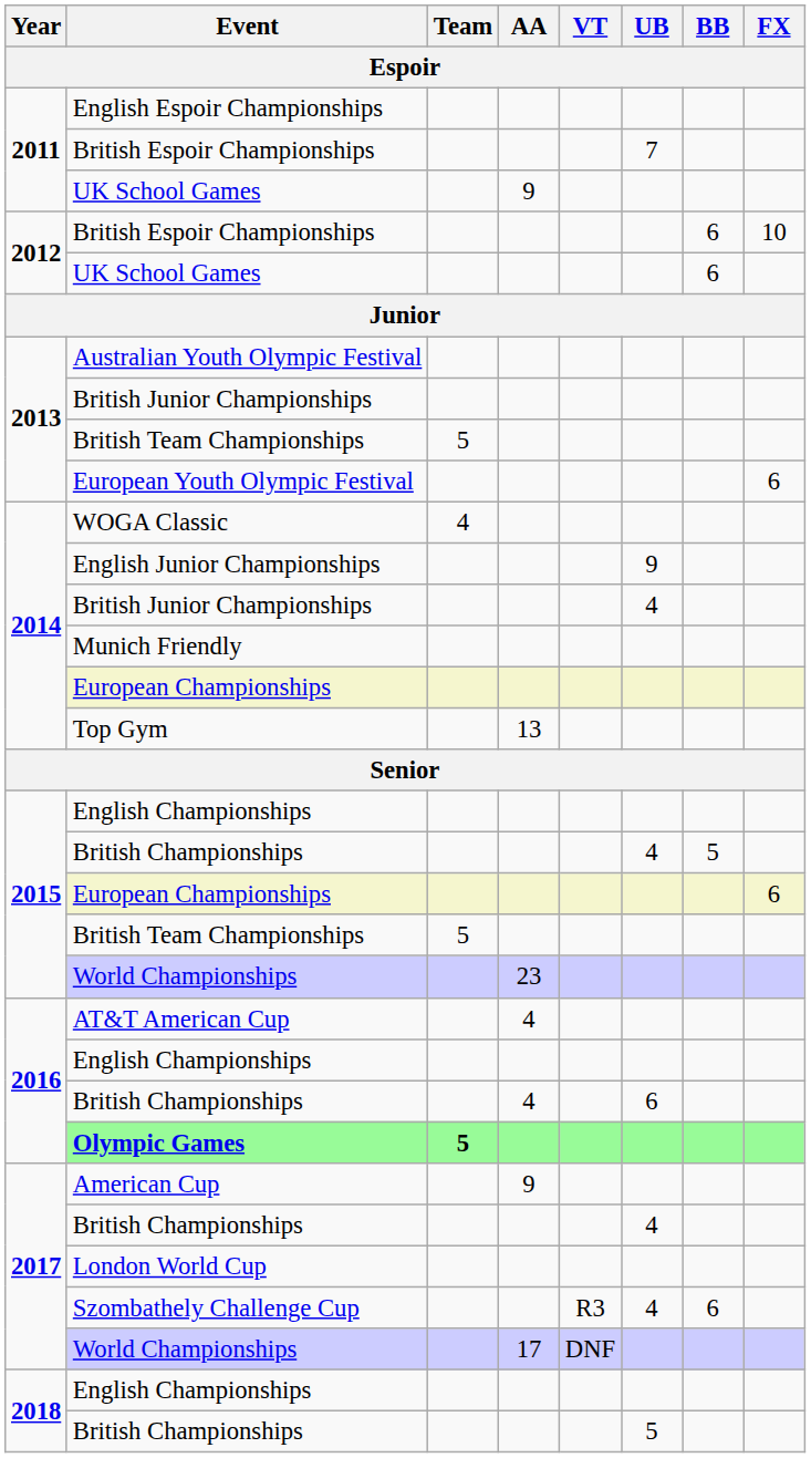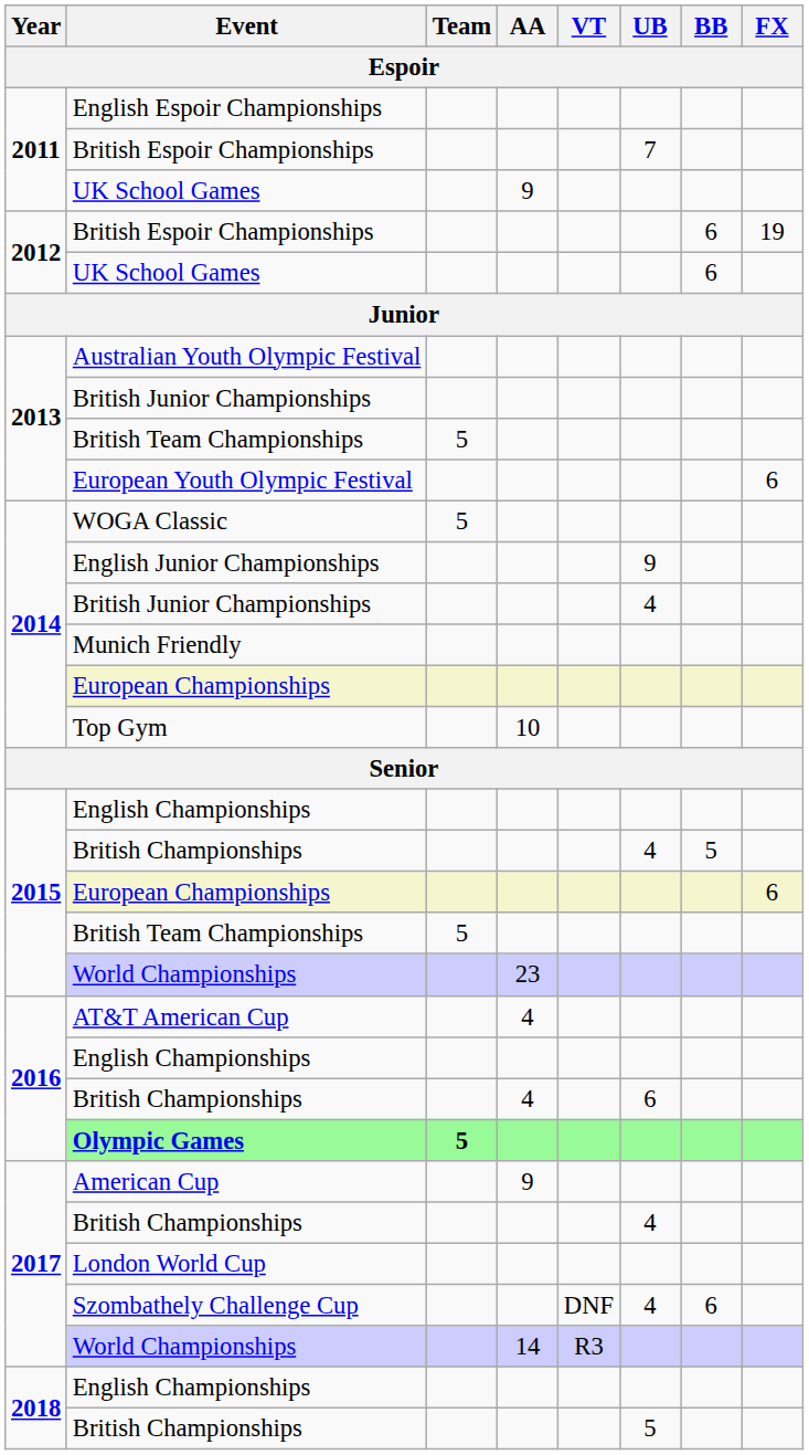 <table class="wikitable" style="text-align:center; font-size:95%;">
 <tr>
 <th align=center>Year</th>
 <th align=center>Event</th>
 <th style="width:30px;">Team</th>
 <th style="width:30px;">AA</th>
 <th style="width:30px;"><a href='#'>VT</a></th>
 <th style="width:30px;"><a href='#'>UB</a></th>
 <th style="width:30px;"><a href='#'>BB</a></th>
 <th style="width:30px;"><a href='#'>FX</a></th>
 </tr>
 <tr>
 <th colspan="8">Espoir</th>
 </tr>
 <tr>
 <td rowspan="3"><strong>2011</strong></td>
 <td align=left>English Espoir Championships</td>
 <td></td>
 <td></td>
 <td></td>
 <td></td>
 <td></td>
 <td></td>
 </tr>
 <tr>
 <td align=left>British Espoir Championships</td>
 <td></td>
 <td></td>
 <td></td>
 <td>7</td>
 <td></td>
 <td></td>
 </tr>
 <tr>
 <td align=left><a href='#'>UK School Games</a></td>
 <td></td>
 <td>9</td>
 <td></td>
 <td></td>
 <td></td>
 <td></td>
 </tr>
 <tr>
 <td rowspan="2"><strong>2012</strong></td>
 <td align=left>British Espoir Championships</td>
 <td></td>
 <td></td>
 <td></td>
 <td></td>
 <td>6</td>
-<td>10</td>
+<td>19</td>
 </tr>
 <tr>
 <td align=left><a href='#'>UK School Games</a></td>
 <td></td>
 <td></td>
 <td></td>
 <td></td>
 <td>6</td>
 <td></td>
 </tr>
 <tr>
 <th colspan="8">Junior</th>
 </tr>
 <tr>
 <td rowspan="4"><strong>2013</strong></td>
 <td align=left><a href='#'>Australian Youth Olympic Festival</a></td>
 <td></td>
 <td></td>
 <td></td>
 <td></td>
 <td></td>
 <td></td>
 </tr>
 <tr>
 <td align=left>British Junior Championships</td>
 <td></td>
 <td></td>
 <td></td>
 <td></td>
 <td></td>
 <td></td>
 </tr>
 <tr>
 <td align=left>British Team Championships</td>
 <td>5</td>
 <td></td>
 <td></td>
 <td></td>
 <td></td>
 <td></td>
 </tr>
 <tr>
 <td align=left><a href='#'>European Youth Olympic Festival</a></td>
 <td></td>
 <td></td>
 <td></td>
 <td></td>
 <td></td>
 <td>6</td>
 </tr>
 <tr>
 <td rowspan="6"><strong><a href='#'>2014</a></strong></td>
 <td align=left>WOGA Classic</td>
-<td>4</td>
+<td>5</td>
 <td></td>
 <td></td>
 <td></td>
 <td></td>
 <td></td>
 </tr>
 <tr>
 <td align=left>English Junior Championships</td>
 <td></td>
 <td></td>
 <td></td>
 <td>9</td>
 <td></td>
 <td></td>
 </tr>
 <tr>
 <td align=left>British Junior Championships</td>
 <td></td>
 <td></td>
 <td></td>
 <td>4</td>
 <td></td>
 <td></td>
 </tr>
 <tr>
 <td align=left>Munich Friendly</td>
 <td></td>
 <td></td>
 <td></td>
 <td></td>
 <td></td>
 <td></td>
 </tr>
 <tr bgcolor=#F5F6CE>
 <td align=left><a href='#'>European Championships</a></td>
 <td></td>
 <td></td>
 <td></td>
 <td></td>
 <td></td>
 <td></td>
 </tr>
 <tr>
 <td align=left>Top Gym</td>
 <td></td>
-<td>13</td>
+<td>10</td>
 <td></td>
 <td></td>
 <td></td>
 <td></td>
 </tr>
 <tr>
 <th colspan="8">Senior</th>
 </tr>
 <tr>
 <td rowspan="5"><strong><a href='#'>2015</a></strong></td>
 <td align= left>English Championships</td>
 <td></td>
 <td></td>
 <td></td>
 <td></td>
 <td></td>
 <td></td>
 </tr>
 <tr>
 <td align=left>British Championships</td>
 <td></td>
 <td></td>
 <td></td>
 <td>4</td>
 <td>5</td>
 <td></td>
 </tr>
 <tr bgcolor=#F5F6CE>
 <td align=left><a href='#'>European Championships</a></td>
 <td></td>
 <td></td>
 <td></td>
 <td></td>
 <td></td>
 <td>6</td>
 </tr>
 <tr>
 <td align=left>British Team Championships</td>
 <td>5</td>
 <td></td>
 <td></td>
 <td></td>
 <td></td>
 <td></td>
 </tr>
 <tr style="background:#ccf;">
 <td align=left><a href='#'>World Championships</a></td>
 <td></td>
 <td>23</td>
 <td></td>
 <td></td>
 <td></td>
 <td></td>
 </tr>
 <tr>
 <td rowspan="4"><strong><a href='#'>2016</a></strong></td>
 <td align=left><a href='#'>AT&T American Cup</a></td>
 <td></td>
 <td>4</td>
 <td></td>
 <td></td>
 <td></td>
 <td></td>
 </tr>
 <tr>
 <td align=left>English Championships</td>
 <td></td>
 <td></td>
 <td></td>
 <td></td>
 <td></td>
 <td></td>
 </tr>
 <tr>
 <td align=left>British Championships</td>
 <td></td>
 <td>4</td>
 <td></td>
 <td>6</td>
 <td></td>
 <td></td>
 </tr>
 <tr bgcolor=98FB98>
 <td align=left><strong><a href='#'>Olympic Games</a></strong></td>
 <td><strong>5</strong></td>
 <td></td>
 <td></td>
 <td></td>
 <td></td>
 <td></td>
 </tr>
 <tr>
 <td rowspan="5"><strong><a href='#'>2017</a></strong></td>
 <td align= left><a href='#'>American Cup</a></td>
 <td></td>
 <td>9</td>
 <td></td>
 <td></td>
 <td></td>
 <td></td>
 </tr>
 <tr>
 <td align=left>British Championships</td>
 <td></td>
 <td></td>
 <td></td>
 <td>4</td>
 <td></td>
 <td></td>
 </tr>
 <tr>
 <td align=left><a href='#'>London World Cup</a></td>
 <td></td>
 <td></td>
 <td></td>
 <td></td>
 <td></td>
 <td></td>
 </tr>
 <tr>
 <td align=left><a href='#'>Szombathely Challenge Cup</a></td>
 <td></td>
 <td></td>
-<td>R3</td>
+<td>DNF</td>
 <td>4</td>
 <td>6</td>
 <td></td>
 </tr>
 <tr style="background:#ccf;">
 <td align=left><a href='#'>World Championships</a></td>
 <td></td>
-<td>17</td>
-<td>DNF</td>
+<td>14</td>
+<td>R3</td>
 <td></td>
 <td></td>
 <td></td>
 </tr>
 <tr>
 <td rowspan=2><strong><a href='#'>2018</a></strong></td>
 <td align=left>English Championships</td>
 <td></td>
 <td></td>
 <td></td>
 <td></td>
 <td></td>
 <td></td>
 </tr>
 <tr>
 <td align=left>British Championships</td>
 <td></td>
 <td></td>
 <td></td>
 <td>5</td>
 <td></td>
 <td></td>
 </tr>
 </table>
